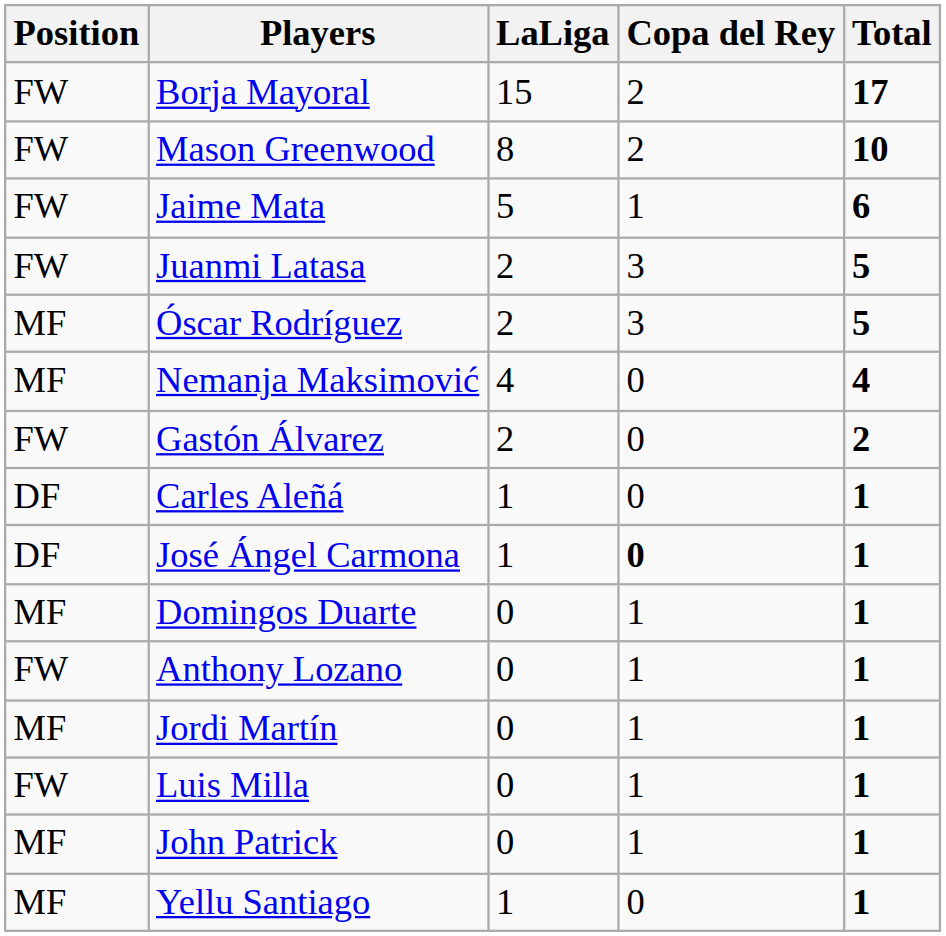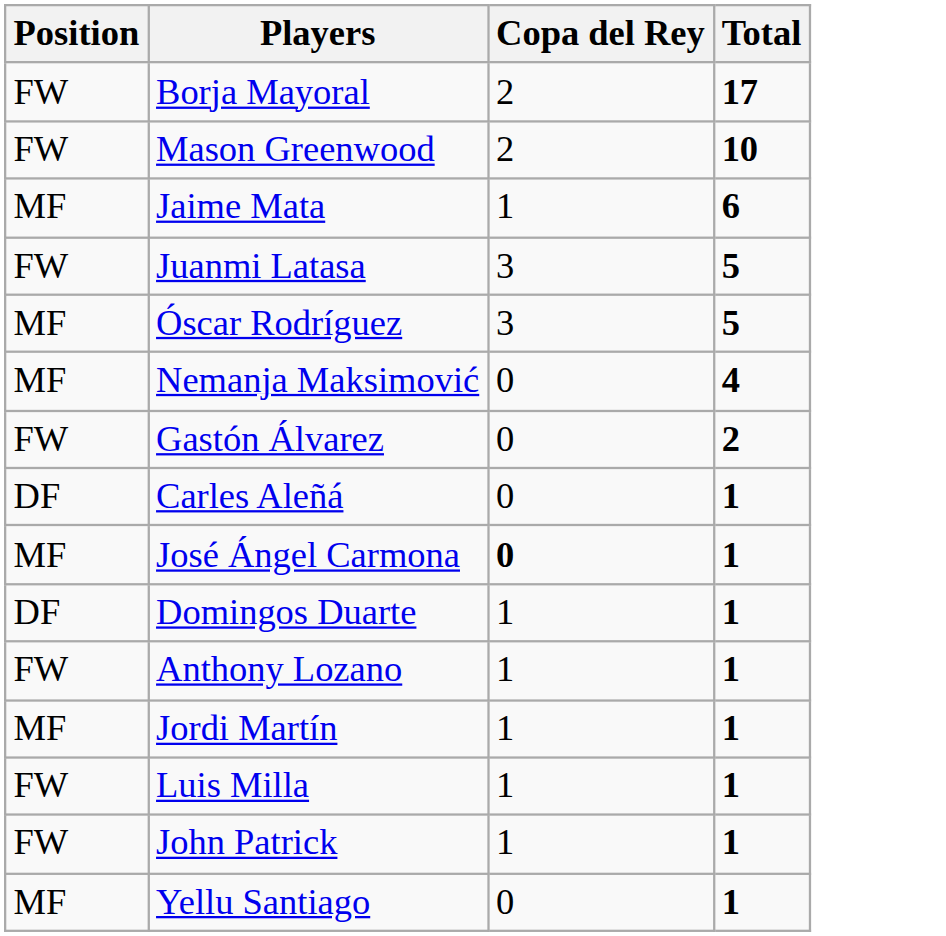 <table class="wikitable">
 <tr>
 <th>Position</th>
 <th>Players</th>
-<th>LaLiga</th>
 <th>Copa del Rey</th>
 <th>Total</th>
 </tr>
 <tr>
 <td>FW</td>
 <td> <a href='#'>Borja Mayoral</a></td>
-<td>15</td>
 <td>2</td>
 <td><strong>17</strong></td>
 </tr>
 <tr>
 <td>FW</td>
 <td> <a href='#'>Mason Greenwood</a></td>
-<td>8</td>
 <td>2</td>
 <td><strong>10</strong></td>
 </tr>
 <tr>
-<td>FW</td>
+<td>MF</td>
 <td> <a href='#'>Jaime Mata</a></td>
-<td>5</td>
 <td>1</td>
 <td><strong>6</strong></td>
 </tr>
 <tr>
 <td>FW</td>
 <td> <a href='#'>Juanmi Latasa</a></td>
-<td>2</td>
 <td>3</td>
 <td><strong>5</strong></td>
 </tr>
 <tr>
 <td>MF</td>
 <td> <a href='#'>Óscar Rodríguez</a></td>
-<td>2</td>
 <td>3</td>
 <td><strong>5</strong></td>
 </tr>
 <tr>
 <td>MF</td>
 <td> <a href='#'>Nemanja Maksimović</a></td>
-<td>4</td>
 <td>0</td>
 <td><strong>4</strong></td>
 </tr>
 <tr>
 <td>FW</td>
 <td> <a href='#'>Gastón Álvarez</a></td>
-<td>2</td>
 <td>0</td>
 <td><strong>2</strong></td>
 </tr>
 <tr>
 <td>DF</td>
 <td> <a href='#'>Carles Aleñá</a></td>
-<td>1</td>
 <td>0</td>
 <td><strong>1</strong></td>
 </tr>
 <tr>
-<td>DF</td>
+<td>MF</td>
 <td> <a href='#'>José Ángel Carmona</a></td>
-<td>1</td>
 <td><strong>0</strong></td>
 <td><strong>1</strong></td>
 </tr>
 <tr>
-<td>MF</td>
+<td>DF</td>
 <td> <a href='#'>Domingos Duarte</a></td>
-<td>0</td>
 <td>1</td>
 <td><strong>1</strong></td>
 </tr>
 <tr>
 <td>FW</td>
 <td> <a href='#'>Anthony Lozano</a></td>
-<td>0</td>
 <td>1</td>
 <td><strong>1</strong></td>
 </tr>
 <tr>
 <td>MF</td>
 <td> <a href='#'>Jordi Martín</a></td>
-<td>0</td>
 <td>1</td>
 <td><strong>1</strong></td>
 </tr>
 <tr>
 <td>FW</td>
 <td> <a href='#'>Luis Milla</a></td>
-<td>0</td>
 <td>1</td>
 <td><strong>1</strong></td>
 </tr>
 <tr>
-<td>MF</td>
+<td>FW</td>
 <td> <a href='#'>John Patrick</a></td>
-<td>0</td>
 <td>1</td>
 <td><strong>1</strong></td>
 </tr>
 <tr>
 <td>MF</td>
 <td> <a href='#'>Yellu Santiago</a></td>
-<td>1</td>
 <td>0</td>
 <td><strong>1</strong></td>
 </tr>
 </table>
